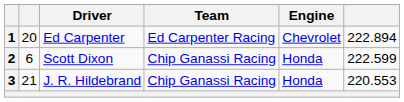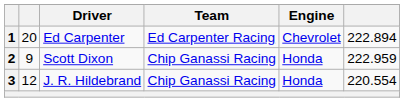 <table class="wikitable" style="font-size:95%;">
 <tr>
 </tr>
 <tr>
 <th></th>
 <th></th>
 <th>Driver</th>
 <th>Team</th>
 <th>Engine</th>
 <th></th>
 </tr>
 <tr>
 <th>1</th>
 <td style="text-align:center;">20</td>
 <td> <a href='#'>Ed Carpenter</a></td>
 <td><a href='#'>Ed Carpenter Racing</a></td>
 <td><a href='#'>Chevrolet</a></td>
 <td>222.894</td>
 </tr>
 <tr>
 <th>2</th>
-<td style="text-align:center;">6</td>
+<td style="text-align:center;">9</td>
 <td> <a href='#'>Scott Dixon</a></td>
 <td><a href='#'>Chip Ganassi Racing</a></td>
 <td><a href='#'>Honda</a></td>
-<td>222.599</td>
+<td>222.959</td>
 </tr>
 <tr>
 <th>3</th>
-<td style="text-align:center;">21</td>
+<td style="text-align:center;">12</td>
 <td> <a href='#'>J. R. Hildebrand</a></td>
 <td><a href='#'>Chip Ganassi Racing</a></td>
 <td><a href='#'>Honda</a></td>
-<td>220.553</td>
+<td>220.554</td>
 </tr>
 <tr>
 <th colspan=6></th>
 </tr>
 </table>
